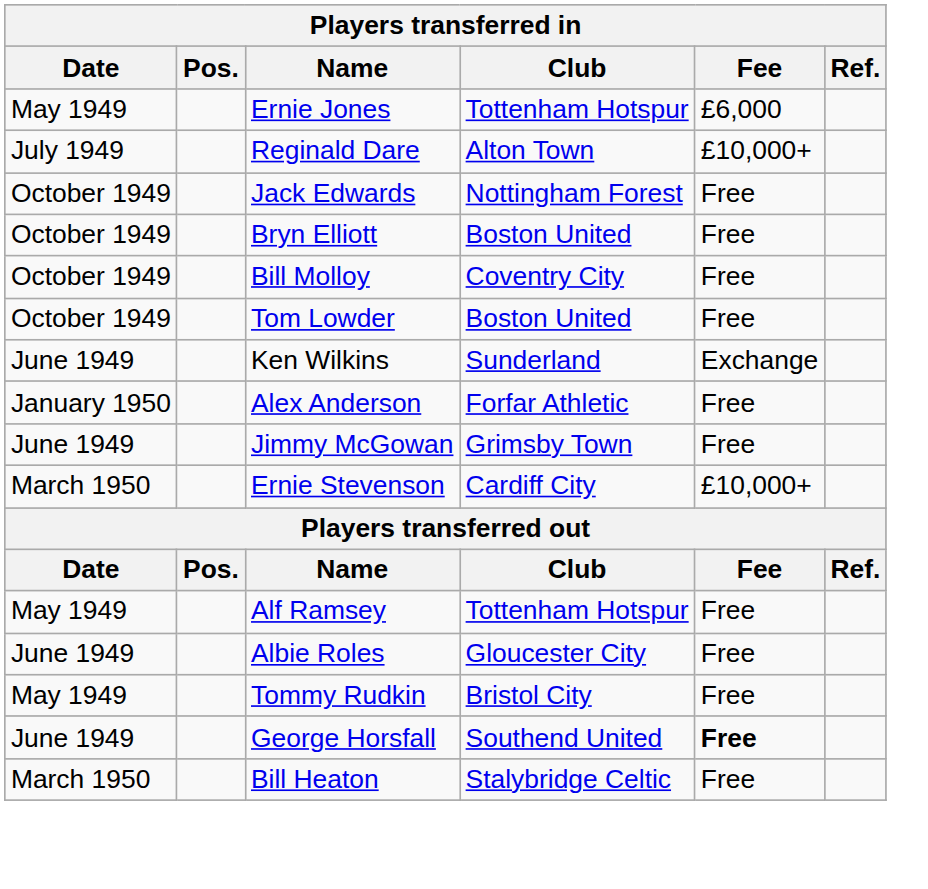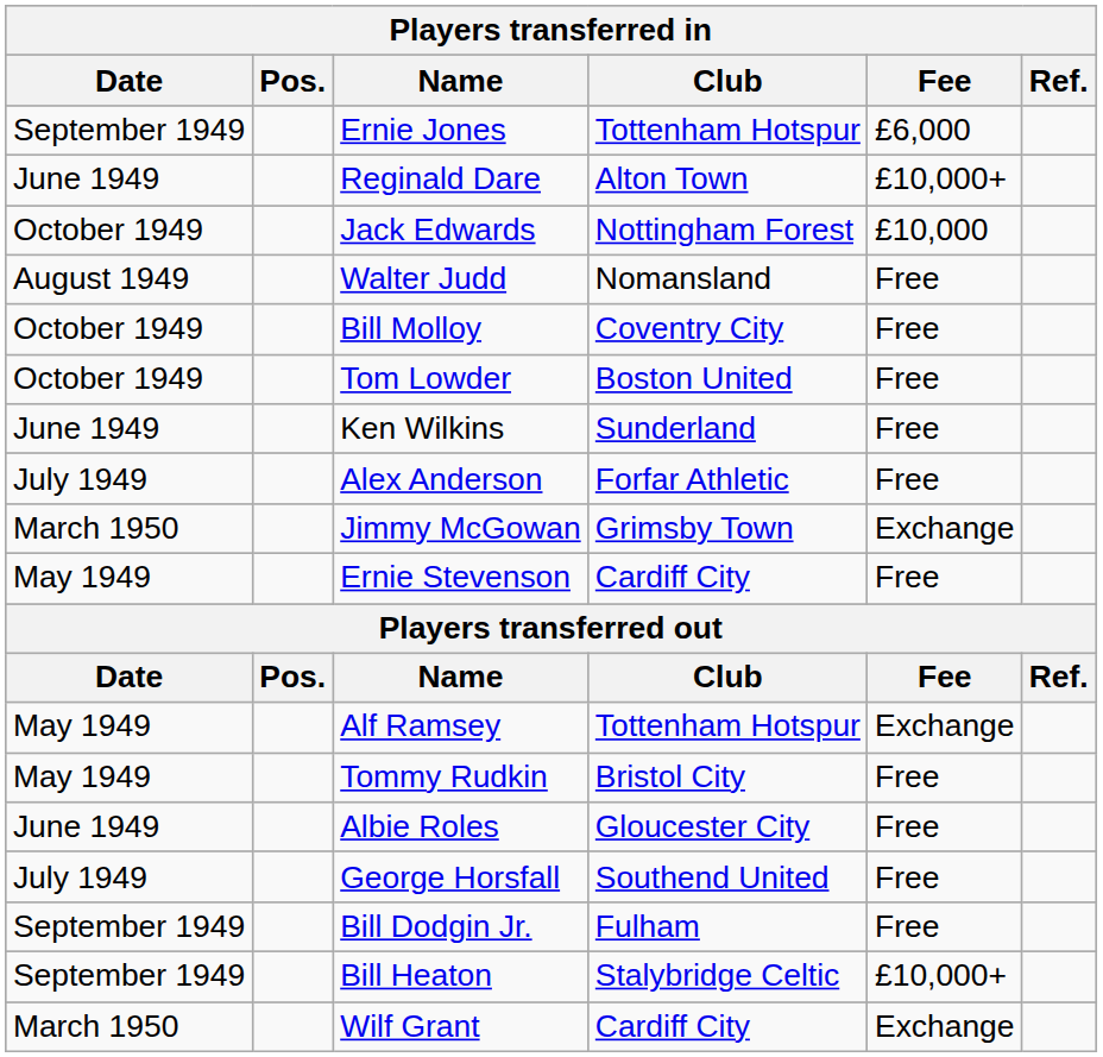 <table class="wikitable">
 <tr>
 <th colspan="6">Players transferred in</th>
 </tr>
 <tr>
 <th>Date</th>
 <th>Pos.</th>
 <th>Name</th>
 <th>Club</th>
 <th>Fee</th>
 <th>Ref.</th>
 </tr>
 <tr>
-<td>May 1949</td>
+<td>September 1949</td>
 <td align="center"></td>
 <td> <a href='#'>Ernie Jones</a></td>
 <td> <a href='#'>Tottenham Hotspur</a></td>
 <td>£6,000</td>
 <td align="center"></td>
 </tr>
 <tr>
-<td>July 1949</td>
+<td>June 1949</td>
 <td align="center"></td>
 <td> <a href='#'>Reginald Dare</a></td>
 <td> <a href='#'>Alton Town</a></td>
 <td>£10,000+</td>
 <td align="center"></td>
 </tr>
 <tr>
 <td>October 1949</td>
 <td align="center"></td>
 <td> <a href='#'>Jack Edwards</a></td>
 <td> <a href='#'>Nottingham Forest</a></td>
-<td>Free</td>
+<td>£10,000</td>
 <td align="center"></td>
 </tr>
 <tr>
-<td>October 1949</td>
+<td>August 1949</td>
 <td align="center"></td>
-<td> <a href='#'>Bryn Elliott</a></td>
-<td> <a href='#'>Boston United</a></td>
+<td> <a href='#'>Walter Judd</a></td>
+<td> Nomansland</td>
 <td>Free</td>
 <td align="center"></td>
 </tr>
 <tr>
 <td>October 1949</td>
 <td align="center"></td>
 <td> <a href='#'>Bill Molloy</a></td>
 <td> <a href='#'>Coventry City</a></td>
 <td>Free</td>
 <td align="center"></td>
 </tr>
 <tr>
 <td>October 1949</td>
 <td align="center"></td>
 <td> <a href='#'>Tom Lowder</a></td>
 <td> <a href='#'>Boston United</a></td>
 <td>Free</td>
 <td align="center"></td>
 </tr>
 <tr>
 <td>June 1949</td>
 <td align="center"></td>
 <td> Ken Wilkins</td>
 <td> <a href='#'>Sunderland</a></td>
-<td>Exchange</td>
+<td>Free</td>
 <td align="center"></td>
 </tr>
 <tr>
-<td>January 1950</td>
+<td>July 1949</td>
 <td align="center"></td>
 <td> <a href='#'>Alex Anderson</a></td>
 <td> <a href='#'>Forfar Athletic</a></td>
 <td>Free</td>
 <td align="center"></td>
 </tr>
 <tr>
-<td>June 1949</td>
+<td>March 1950</td>
 <td align="center"></td>
 <td> <a href='#'>Jimmy McGowan</a></td>
 <td> <a href='#'>Grimsby Town</a></td>
-<td>Free</td>
+<td>Exchange</td>
 <td align="center"></td>
 </tr>
 <tr>
-<td>March 1950</td>
+<td>May 1949</td>
 <td align="center"></td>
 <td> <a href='#'>Ernie Stevenson</a></td>
 <td> <a href='#'>Cardiff City</a></td>
-<td>£10,000+</td>
+<td>Free</td>
 <td align="center"></td>
 </tr>
 <tr>
 <th colspan="6">Players transferred out</th>
 </tr>
 <tr>
 <th>Date</th>
 <th>Pos.</th>
 <th>Name</th>
 <th>Club</th>
 <th>Fee</th>
 <th>Ref.</th>
 </tr>
 <tr>
 <td>May 1949</td>
 <td align="center"></td>
 <td> <a href='#'>Alf Ramsey</a></td>
 <td> <a href='#'>Tottenham Hotspur</a></td>
-<td>Free</td>
-<td align="center"></td>
-</tr>
-<tr>
-<td>June 1949</td>
-<td align="center"></td>
-<td> <a href='#'>Albie Roles</a></td>
-<td> <a href='#'>Gloucester City</a></td>
-<td>Free</td>
+<td>Exchange</td>
 <td align="center"></td>
 </tr>
 <tr>
 <td>May 1949</td>
 <td align="center"></td>
 <td> <a href='#'>Tommy Rudkin</a></td>
 <td> <a href='#'>Bristol City</a></td>
 <td>Free</td>
 <td align="center"></td>
 </tr>
 <tr>
 <td>June 1949</td>
 <td align="center"></td>
+<td> <a href='#'>Albie Roles</a></td>
+<td> <a href='#'>Gloucester City</a></td>
+<td>Free</td>
+<td align="center"></td>
+</tr>
+<tr>
+<td>July 1949</td>
+<td align="center"></td>
 <td> <a href='#'>George Horsfall</a></td>
 <td> <a href='#'>Southend United</a></td>
-<td><strong>Free</strong></td>
+<td>Free</td>
+<td align="center"></td>
+</tr>
+<tr>
+<td>September 1949</td>
+<td align="center"></td>
+<td> <a href='#'>Bill Dodgin Jr.</a></td>
+<td> <a href='#'>Fulham</a></td>
+<td>Free</td>
+<td align="center"></td>
+</tr>
+<tr>
+<td>September 1949</td>
+<td align="center"></td>
+<td> <a href='#'>Bill Heaton</a></td>
+<td> <a href='#'>Stalybridge Celtic</a></td>
+<td>£10,000+</td>
 <td align="center"></td>
 </tr>
 <tr>
 <td>March 1950</td>
 <td align="center"></td>
-<td> <a href='#'>Bill Heaton</a></td>
-<td> <a href='#'>Stalybridge Celtic</a></td>
-<td>Free</td>
+<td> <a href='#'>Wilf Grant</a></td>
+<td> <a href='#'>Cardiff City</a></td>
+<td>Exchange</td>
 <td align="center"></td>
 </tr>
 </table>
